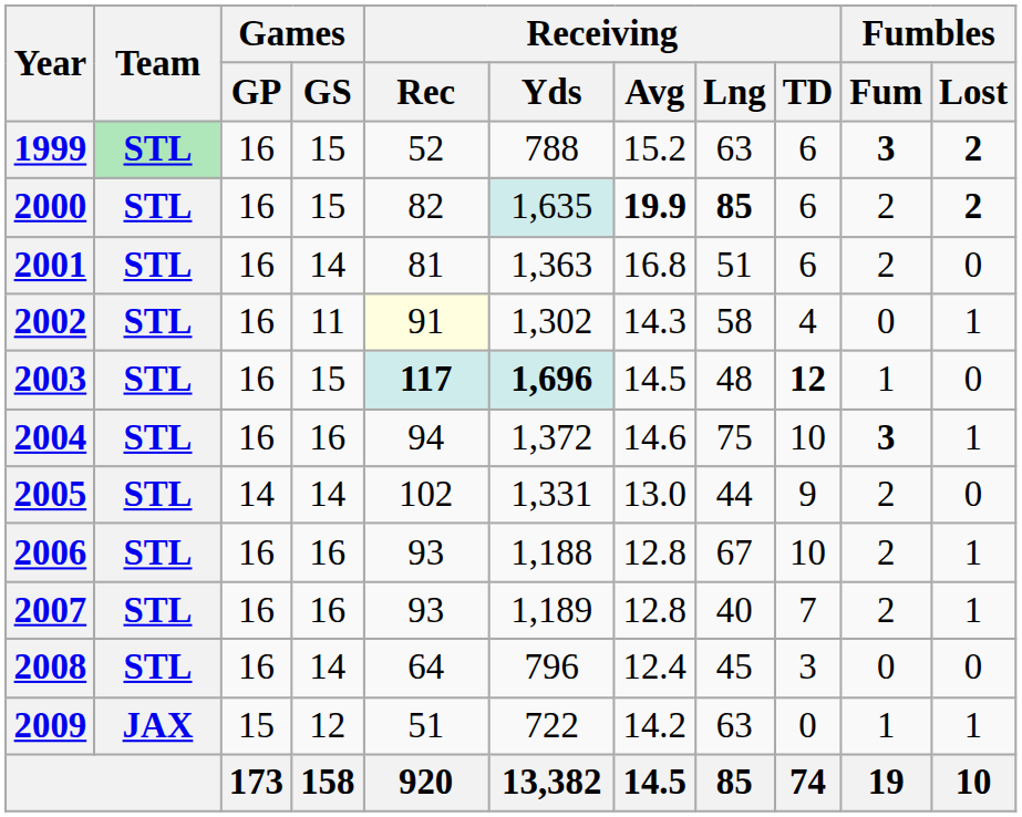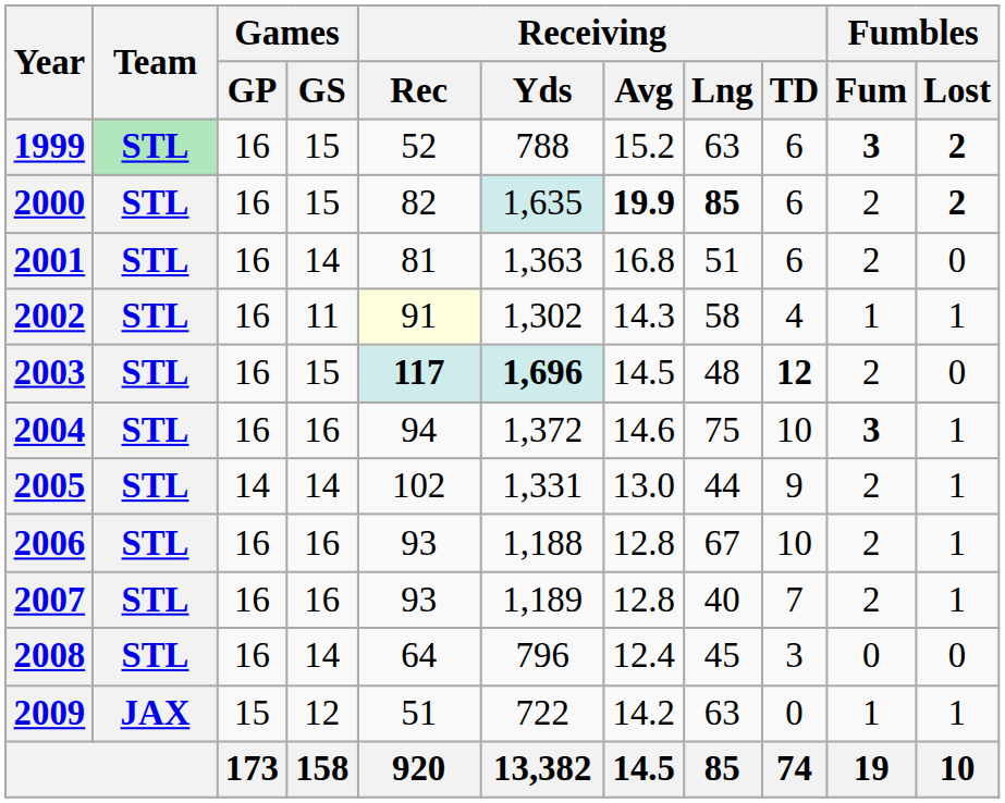 <table class=wikitable style="text-align:center;">
 <tr>
 <th rowspan="2">Year</th>
 <th rowspan="2">Team</th>
 <th colspan="2">Games</th>
 <th colspan="5">Receiving</th>
 <th colspan="2">Fumbles</th>
 </tr>
 <tr>
 <th>GP</th>
 <th>GS</th>
 <th>Rec</th>
 <th>Yds</th>
 <th>Avg</th>
 <th>Lng</th>
 <th>TD</th>
 <th>Fum</th>
 <th>Lost</th>
 </tr>
 <tr>
 <th><a href='#'>1999</a></th>
 <th style="background:#afe6ba; width:3em;"><a href='#'>STL</a></th>
 <td>16</td>
 <td>15</td>
 <td>52</td>
 <td>788</td>
 <td>15.2</td>
 <td>63</td>
 <td>6</td>
 <td><strong>3</strong></td>
 <td><strong>2</strong></td>
 </tr>
 <tr>
 <th><a href='#'>2000</a></th>
 <th><a href='#'>STL</a></th>
 <td>16</td>
 <td>15</td>
 <td>82</td>
 <td style="background:#cfecec; width:3em;">1,635</td>
 <td><strong>19.9</strong></td>
 <td><strong>85</strong></td>
 <td>6</td>
 <td>2</td>
 <td><strong>2</strong></td>
 </tr>
 <tr>
 <th><a href='#'>2001</a></th>
 <th><a href='#'>STL</a></th>
 <td>16</td>
 <td>14</td>
 <td>81</td>
 <td>1,363</td>
 <td>16.8</td>
 <td>51</td>
 <td>6</td>
 <td>2</td>
 <td>0</td>
 </tr>
 <tr>
 <th><a href='#'>2002</a></th>
 <th><a href='#'>STL</a></th>
 <td>16</td>
 <td>11</td>
 <td style="background: lightyellow;">91</td>
 <td>1,302</td>
 <td>14.3</td>
 <td>58</td>
 <td>4</td>
-<td>0</td>
+<td>1</td>
 <td>1</td>
 </tr>
 <tr>
 <th><a href='#'>2003</a></th>
 <th><a href='#'>STL</a></th>
 <td>16</td>
 <td>15</td>
 <td style="background:#cfecec; width:3em;"><strong>117</strong></td>
 <td style="background:#cfecec; width:3em;"><strong>1,696</strong></td>
 <td>14.5</td>
 <td>48</td>
 <td><strong>12</strong></td>
-<td>1</td>
+<td>2</td>
 <td>0</td>
 </tr>
 <tr>
 <th><a href='#'>2004</a></th>
 <th><a href='#'>STL</a></th>
 <td>16</td>
 <td>16</td>
 <td>94</td>
 <td>1,372</td>
 <td>14.6</td>
 <td>75</td>
 <td>10</td>
 <td><strong>3</strong></td>
 <td>1</td>
 </tr>
 <tr>
 <th><a href='#'>2005</a></th>
 <th><a href='#'>STL</a></th>
 <td>14</td>
 <td>14</td>
 <td>102</td>
 <td>1,331</td>
 <td>13.0</td>
 <td>44</td>
 <td>9</td>
 <td>2</td>
-<td>0</td>
+<td>1</td>
 </tr>
 <tr>
 <th><a href='#'>2006</a></th>
 <th><a href='#'>STL</a></th>
 <td>16</td>
 <td>16</td>
 <td>93</td>
 <td>1,188</td>
 <td>12.8</td>
 <td>67</td>
 <td>10</td>
 <td>2</td>
 <td>1</td>
 </tr>
 <tr>
 <th><a href='#'>2007</a></th>
 <th><a href='#'>STL</a></th>
 <td>16</td>
 <td>16</td>
 <td>93</td>
 <td>1,189</td>
 <td>12.8</td>
 <td>40</td>
 <td>7</td>
 <td>2</td>
 <td>1</td>
 </tr>
 <tr>
 <th><a href='#'>2008</a></th>
 <th><a href='#'>STL</a></th>
 <td>16</td>
 <td>14</td>
 <td>64</td>
 <td>796</td>
 <td>12.4</td>
 <td>45</td>
 <td>3</td>
 <td>0</td>
 <td>0</td>
 </tr>
 <tr>
 <th><a href='#'>2009</a></th>
 <th><a href='#'>JAX</a></th>
 <td>15</td>
 <td>12</td>
 <td>51</td>
 <td>722</td>
 <td>14.2</td>
 <td>63</td>
 <td>0</td>
 <td>1</td>
 <td>1</td>
 </tr>
 <tr>
 <th colspan="2"></th>
 <th>173</th>
 <th>158</th>
 <th>920</th>
 <th>13,382</th>
 <th>14.5</th>
 <th>85</th>
 <th>74</th>
 <th>19</th>
 <th>10</th>
 </tr>
 </table>
